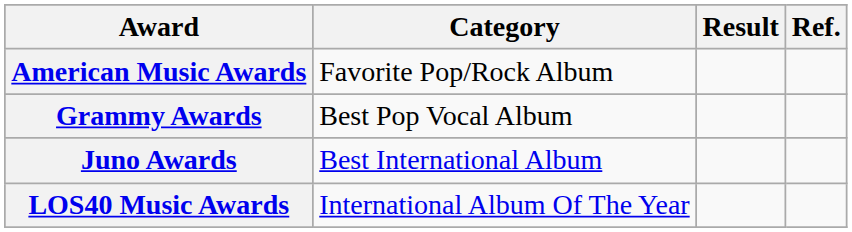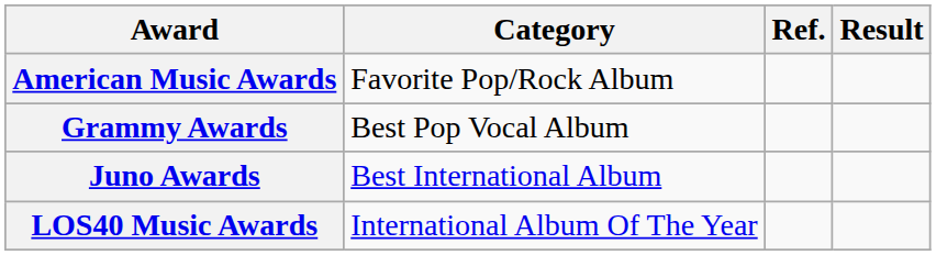 <table class="wikitable plainrowheaders">
 <tr>
 <th>Award</th>
 <th>Category</th>
+<th>Ref.</th>
 <th>Result</th>
-<th>Ref.</th>
 </tr>
 <tr>
 <th><a href='#'>American Music Awards</a></th>
 <td>Favorite Pop/Rock Album</td>
+<td align="center"></td>
 <td></td>
-<td align="center"></td>
 </tr>
 <tr>
 <th><a href='#'>Grammy Awards</a></th>
 <td>Best Pop Vocal Album</td>
 <td></td>
 <td></td>
 </tr>
 <tr>
 <th><a href='#'>Juno Awards</a></th>
 <td><a href='#'>Best International Album</a></td>
+<td style="text-align:center;"></td>
 <td></td>
-<td style="text-align:center;"></td>
 </tr>
 <tr>
 <th><a href='#'>LOS40 Music Awards</a></th>
 <td><a href='#'>International Album Of The Year</a></td>
+<td align="center"></td>
 <td></td>
-<td align="center"></td>
 </tr>
 </table>
